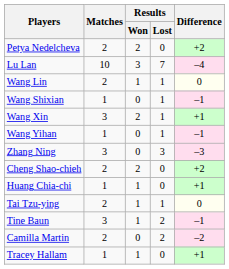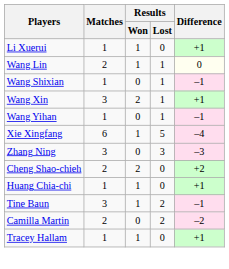 <table class=wikitable style="text-align:center; font-size:small">
 <tr>
 <th rowspan="2">Players</th>
 <th rowspan="2">Matches</th>
 <th colspan="2">Results</th>
 <th rowspan="2">Difference</th>
 </tr>
 <tr>
 <th>Won</th>
 <th>Lost</th>
 </tr>
 <tr>
-<td align="left"> <a href='#'>Petya Nedelcheva</a></td>
-<td>2</td>
-<td>2</td>
+<td align="left"> <a href='#'>Li Xuerui</a></td>
+<td>1</td>
+<td>1</td>
 <td>0</td>
-<td bgcolor="#ccffcc">+2</td>
-</tr>
-<tr>
-<td align="left"> <a href='#'>Lu Lan</a></td>
-<td>10</td>
-<td>3</td>
-<td>7</td>
-<td bgcolor="#ffddee">–4</td>
+<td bgcolor="#ccffcc">+1</td>
 </tr>
 <tr>
 <td align="left"> <a href='#'>Wang Lin</a></td>
 <td>2</td>
 <td>1</td>
 <td>1</td>
 <td bgcolor="#fffff0">0</td>
 </tr>
 <tr>
 <td align="left"> <a href='#'>Wang Shixian</a></td>
 <td>1</td>
 <td>0</td>
 <td>1</td>
 <td bgcolor="#ffddee">–1</td>
 </tr>
 <tr>
 <td align="left"> <a href='#'>Wang Xin</a></td>
 <td>3</td>
 <td>2</td>
 <td>1</td>
 <td bgcolor="#ccffcc">+1</td>
 </tr>
 <tr>
 <td align="left"> <a href='#'>Wang Yihan</a></td>
 <td>1</td>
 <td>0</td>
 <td>1</td>
 <td bgcolor="#ffddee">–1</td>
 </tr>
 <tr>
+<td align="left"> <a href='#'>Xie Xingfang</a></td>
+<td>6</td>
+<td>1</td>
+<td>5</td>
+<td bgcolor="#ffddee">–4</td>
+</tr>
+<tr>
 <td align="left"> <a href='#'>Zhang Ning</a></td>
 <td>3</td>
 <td>0</td>
 <td>3</td>
 <td bgcolor="#ffddee">–3</td>
 </tr>
 <tr>
 <td align="left"> <a href='#'>Cheng Shao-chieh</a></td>
 <td>2</td>
 <td>2</td>
 <td>0</td>
 <td bgcolor="#ccffcc">+2</td>
 </tr>
 <tr>
 <td align="left"> <a href='#'>Huang Chia-chi</a></td>
 <td>1</td>
 <td>1</td>
 <td>0</td>
 <td bgcolor="#ccffcc">+1</td>
-</tr>
-<tr>
-<td align="left"> <a href='#'>Tai Tzu-ying</a></td>
-<td>2</td>
-<td>1</td>
-<td>1</td>
-<td bgcolor="#fffff0">0</td>
 </tr>
 <tr>
 <td align="left"> <a href='#'>Tine Baun</a></td>
 <td>3</td>
 <td>1</td>
 <td>2</td>
 <td bgcolor="#ffddee">–1</td>
 </tr>
 <tr>
 <td align="left"> <a href='#'>Camilla Martin</a></td>
 <td>2</td>
 <td>0</td>
 <td>2</td>
 <td bgcolor="#ffddee">–2</td>
 </tr>
 <tr>
 <td align="left"> <a href='#'>Tracey Hallam</a></td>
 <td>1</td>
 <td>1</td>
 <td>0</td>
 <td bgcolor="#ccffcc">+1</td>
 </tr>
 </table>
